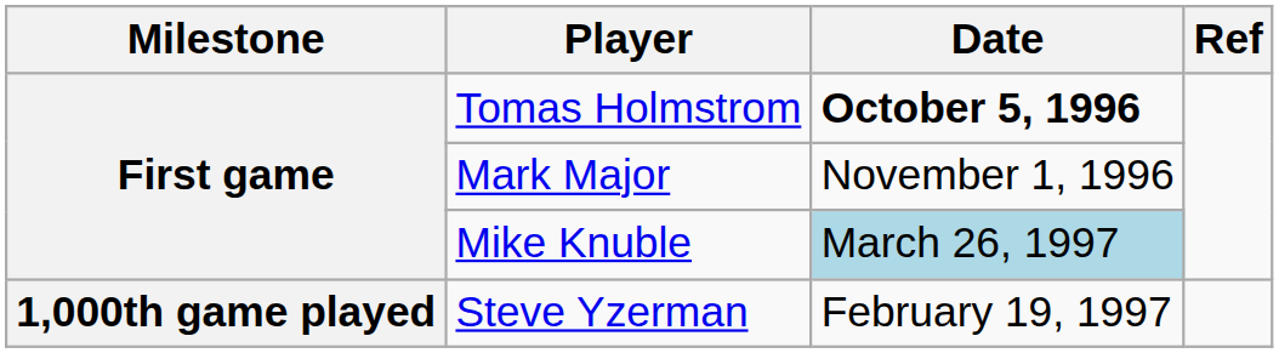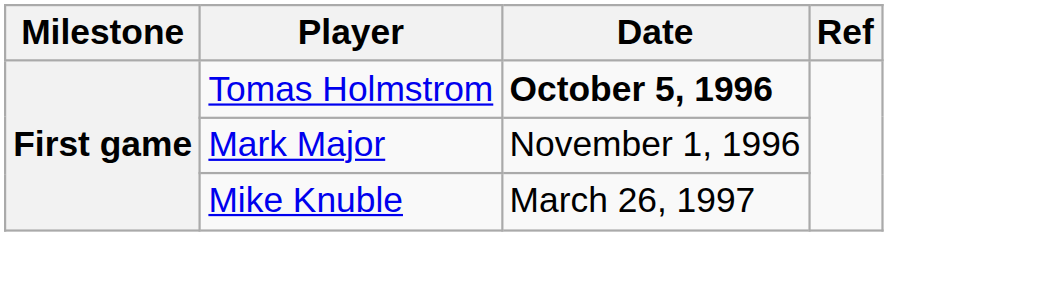 <table class="wikitable">
 <tr>
 <th scope="col">Milestone</th>
 <th scope="col">Player</th>
 <th scope="col">Date</th>
 <th scope="col">Ref</th>
 </tr>
 <tr>
 <th rowspan=3>First game</th>
 <td><a href='#'>Tomas Holmstrom</a></td>
 <td><strong>October 5, 1996</strong></td>
 <td rowspan=3></td>
 </tr>
 <tr>
 <td><a href='#'>Mark Major</a></td>
 <td>November 1, 1996</td>
 </tr>
 <tr>
 <td><a href='#'>Mike Knuble</a></td>
-<td style="background: lightblue;">March 26, 1997</td>
-</tr>
-<tr>
-<th>1,000th game played</th>
-<td><a href='#'>Steve Yzerman</a></td>
-<td>February 19, 1997</td>
-<td></td>
+<td>March 26, 1997</td>
 </tr>
 </table>
